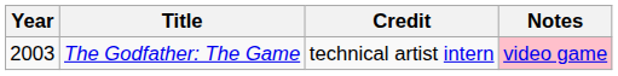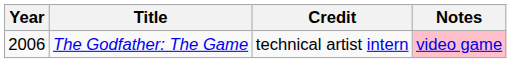 <table class="wikitable sortable">
 <tr>
 <th>Year</th>
 <th>Title</th>
 <th>Credit</th>
 <th>Notes</th>
 </tr>
 <tr>
-<td>2003</td>
+<td>2006</td>
 <td><em><a href='#'>The Godfather: The Game</a></em></td>
 <td>technical artist <a href='#'>intern</a></td>
 <td style="background: pink;"><a href='#'>video game</a></td>
 </tr>
 </table>
